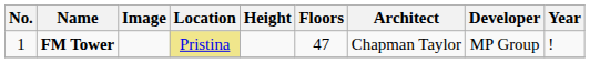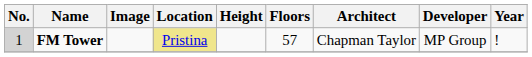 <table class="wikitable sortable">
 <tr>
 <th>No.</th>
 <th>Name</th>
 <th>Image</th>
 <th>Location</th>
 <th>Height</th>
 <th>Floors</th>
 <th>Architect</th>
 <th>Developer</th>
 <th>Year</th>
 </tr>
 <tr>
-<td align="center">1</td>
+<td align="center" style="background: lightgrey;">1</td>
 <td><strong>FM Tower</strong></td>
 <td align="center"></td>
 <td align="center" style="background: khaki;"><a href='#'>Pristina</a><br><small><em></em></small></td>
 <td align="center"></td>
-<td align="center">47</td>
+<td align="center">57</td>
 <td align="center">Chapman Taylor</td>
 <td align="center">MP Group</td>
 <td>! </td>
 </tr>
 <tr>
 </tr>
 </table>
